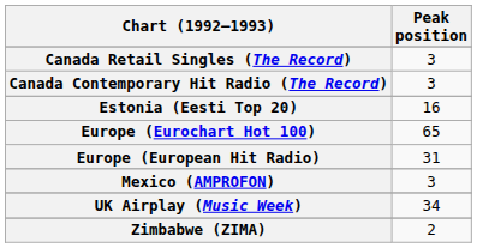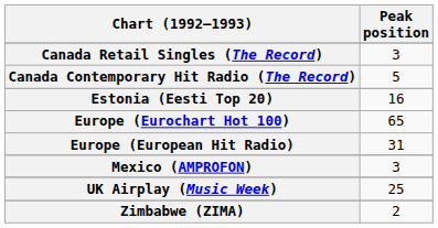 <table class="wikitable sortable plainrowheaders" style="text-align:center">
 <tr>
 <th scope="col">Chart (1992–1993)</th>
 <th scope="col">Peak<br>position</th>
 </tr>
 <tr>
 </tr>
 <tr>
 <th scope="row">Canada Retail Singles (<em><a href='#'>The Record</a></em>)</th>
 <td>3</td>
 </tr>
 <tr>
 <th scope="row">Canada Contemporary Hit Radio (<em><a href='#'>The Record</a></em>)</th>
-<td>3</td>
+<td>5</td>
 </tr>
 <tr>
 </tr>
 <tr>
 </tr>
 <tr>
 <th scope="row">Estonia (Eesti Top 20)</th>
 <td align="center">16</td>
 </tr>
 <tr>
 <th scope="row">Europe (<a href='#'>Eurochart Hot 100</a>)</th>
 <td>65</td>
 </tr>
 <tr>
 <th scope="row">Europe (European Hit Radio)</th>
 <td>31</td>
 </tr>
 <tr>
 </tr>
 <tr>
 </tr>
 <tr>
 <th scope="row">Mexico (<a href='#'>AMPROFON</a>)</th>
 <td style="text-align:center;">3</td>
 </tr>
 <tr>
 </tr>
 <tr>
 </tr>
 <tr>
 <th scope="row">UK Airplay (<em><a href='#'>Music Week</a></em>)</th>
-<td>34</td>
+<td>25</td>
 </tr>
 <tr>
 </tr>
 <tr>
 </tr>
 <tr>
 </tr>
 <tr>
 </tr>
 <tr>
 </tr>
 <tr>
 <th scope="row">Zimbabwe (ZIMA)</th>
 <td>2</td>
 </tr>
 </table>
